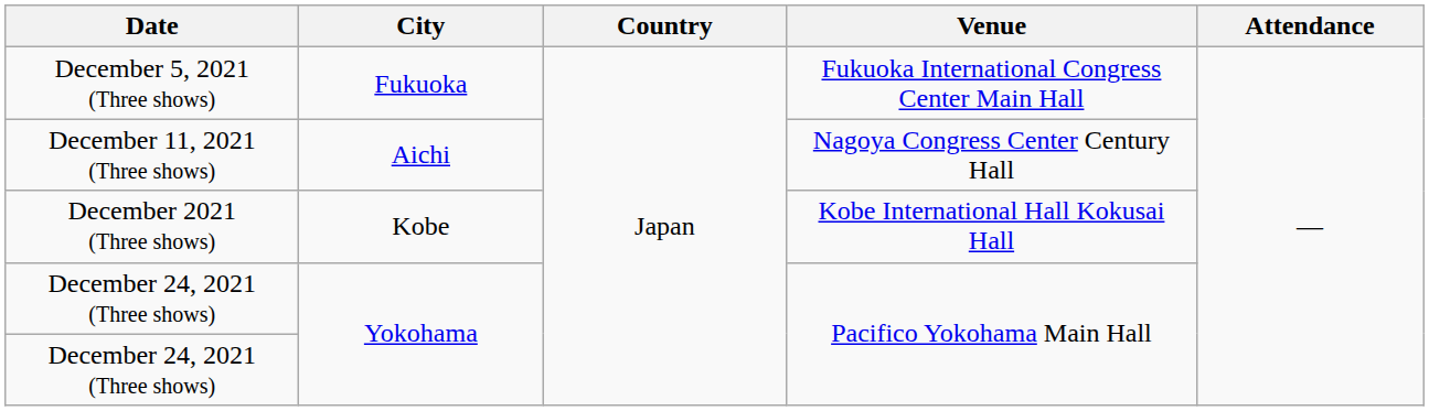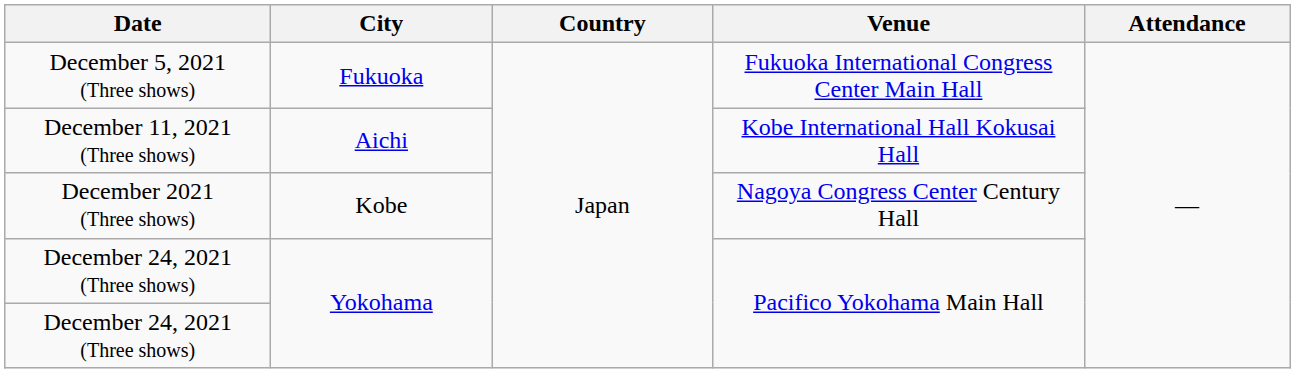 <table class="wikitable" style="text-align:center;">
 <tr>
 <th width="170">Date</th>
 <th width="140">City</th>
 <th width="140">Country</th>
 <th width="240">Venue</th>
 <th width="130">Attendance</th>
 </tr>
 <tr>
 <td>December 5, 2021<br><small>(Three shows)</small></td>
 <td><a href='#'>Fukuoka</a></td>
 <td rowspan="5">Japan</td>
 <td><a href='#'>Fukuoka International Congress Center Main Hall</a></td>
 <td rowspan="5">—</td>
 </tr>
 <tr>
 <td>December 11, 2021<br><small>(Three shows)</small></td>
 <td><a href='#'>Aichi</a></td>
-<td><a href='#'>Nagoya Congress Center</a> Century Hall</td>
+<td><a href='#'>Kobe International Hall Kokusai Hall</a></td>
 </tr>
 <tr>
 <td>December 2021<br><small>(Three shows)</small></td>
 <td>Kobe</td>
-<td><a href='#'>Kobe International Hall Kokusai Hall</a></td>
+<td><a href='#'>Nagoya Congress Center</a> Century Hall</td>
 </tr>
 <tr>
 <td>December 24, 2021<br><small>(Three shows)</small></td>
 <td rowspan="2"><a href='#'>Yokohama</a></td>
 <td rowspan="2"><a href='#'>Pacifico Yokohama</a> Main Hall</td>
 </tr>
 <tr>
 <td>December 24, 2021<br><small>(Three shows)</small></td>
 </tr>
 </table>
